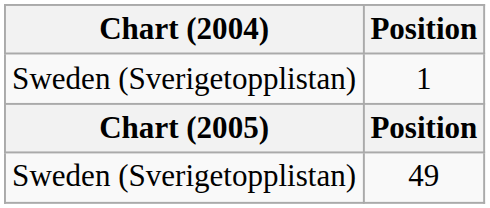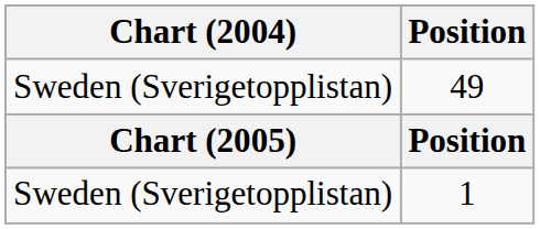 <table class="wikitable">
 <tr>
 <th>Chart (2004)</th>
 <th>Position</th>
 </tr>
 <tr>
 <td>Sweden (Sverigetopplistan)</td>
-<td align="center">1</td>
+<td align="center">49</td>
 </tr>
 <tr>
 <th>Chart (2005)</th>
 <th>Position</th>
 </tr>
 <tr>
 <td>Sweden (Sverigetopplistan)</td>
-<td align="center">49</td>
+<td align="center">1</td>
 </tr>
 </table>
